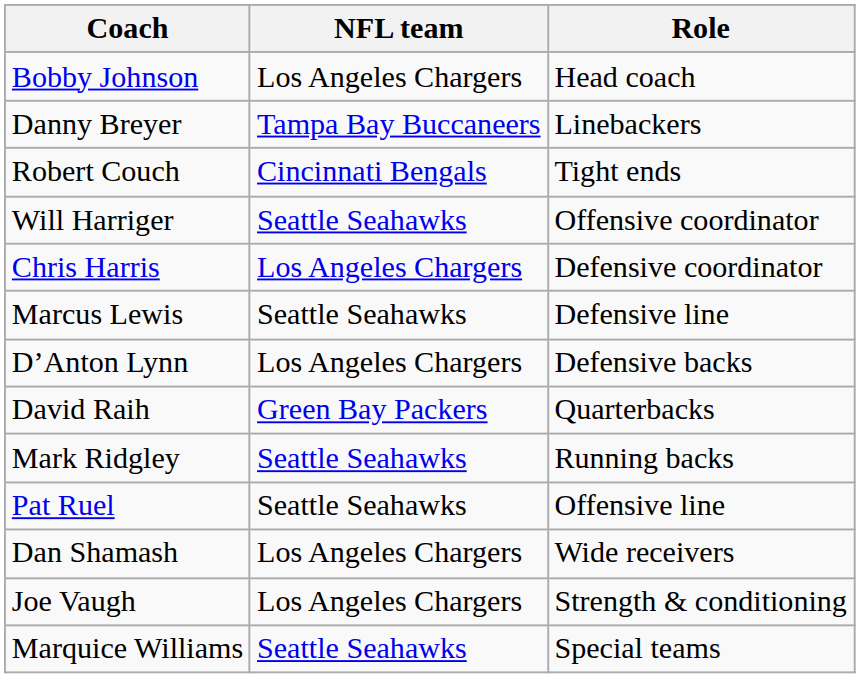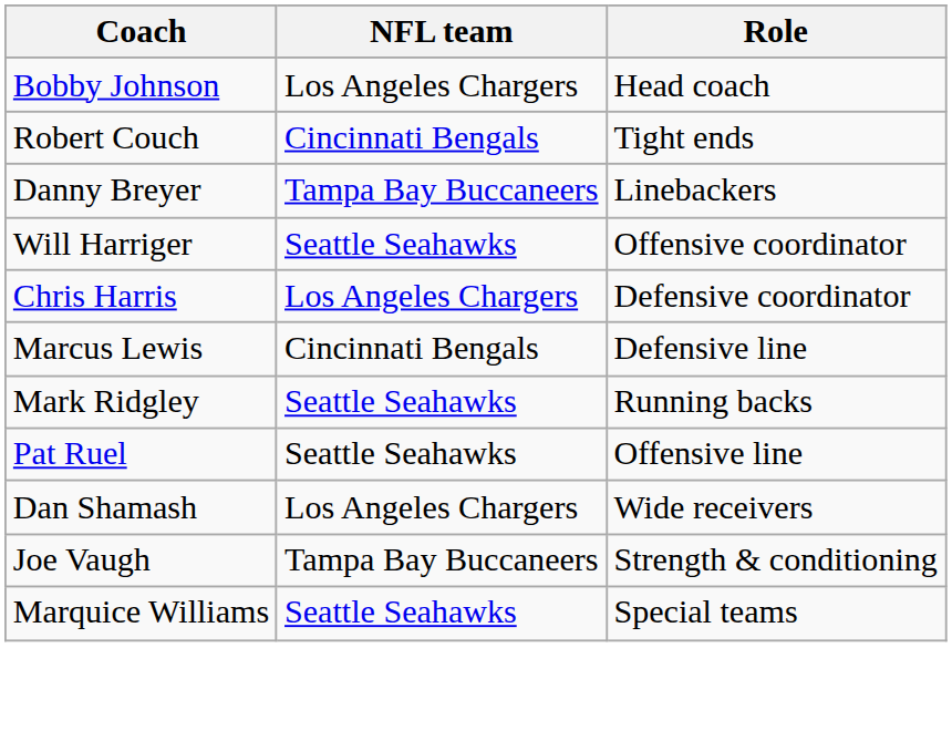 <table class="wikitable mw-collapsible mw-collapsed">
 <tr>
 <th>Coach</th>
 <th>NFL team</th>
 <th>Role</th>
 </tr>
 <tr>
 <td><a href='#'>Bobby Johnson</a></td>
 <td>Los Angeles Chargers</td>
 <td>Head coach</td>
 </tr>
 <tr>
+<td>Robert Couch</td>
+<td><a href='#'>Cincinnati Bengals</a></td>
+<td>Tight ends</td>
+</tr>
+<tr>
 <td>Danny Breyer</td>
 <td><a href='#'>Tampa Bay Buccaneers</a></td>
 <td>Linebackers</td>
-</tr>
-<tr>
-<td>Robert Couch</td>
-<td><a href='#'>Cincinnati Bengals</a></td>
-<td>Tight ends</td>
 </tr>
 <tr>
 <td>Will Harriger</td>
 <td><a href='#'>Seattle Seahawks</a></td>
 <td>Offensive coordinator</td>
 </tr>
 <tr>
 <td><a href='#'>Chris Harris</a></td>
 <td><a href='#'>Los Angeles Chargers</a></td>
 <td>Defensive coordinator</td>
 </tr>
 <tr>
 <td>Marcus Lewis</td>
-<td>Seattle Seahawks</td>
+<td>Cincinnati Bengals</td>
 <td>Defensive line</td>
-</tr>
-<tr>
-<td>D’Anton Lynn</td>
-<td>Los Angeles Chargers</td>
-<td>Defensive backs</td>
-</tr>
-<tr>
-<td>David Raih</td>
-<td><a href='#'>Green Bay Packers</a></td>
-<td>Quarterbacks</td>
 </tr>
 <tr>
 <td>Mark Ridgley</td>
 <td><a href='#'>Seattle Seahawks</a></td>
 <td>Running backs</td>
 </tr>
 <tr>
 <td><a href='#'>Pat Ruel</a></td>
 <td>Seattle Seahawks</td>
 <td>Offensive line</td>
 </tr>
 <tr>
 <td>Dan Shamash</td>
 <td>Los Angeles Chargers</td>
 <td>Wide receivers</td>
 </tr>
 <tr>
 <td>Joe Vaugh</td>
-<td>Los Angeles Chargers</td>
+<td>Tampa Bay Buccaneers</td>
 <td>Strength & conditioning</td>
 </tr>
 <tr>
 <td>Marquice Williams</td>
 <td><a href='#'>Seattle Seahawks</a></td>
 <td>Special teams</td>
 </tr>
 </table>
